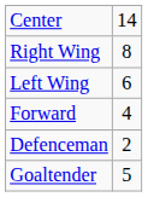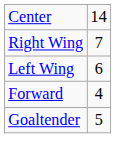 <table class="wikitable">
 <tr>
 </tr>
 <tr>
 <td><a href='#'>Center</a></td>
 <td align=center>14</td>
 </tr>
 <tr>
 <td><a href='#'>Right Wing</a></td>
-<td align=center>8</td>
+<td align=center>7</td>
 </tr>
 <tr>
 <td><a href='#'>Left Wing</a></td>
 <td align=center>6</td>
 </tr>
 <tr>
 <td><a href='#'>Forward</a></td>
 <td align=center>4</td>
 </tr>
 <tr>
-<td><a href='#'>Defenceman</a></td>
-<td align=center>2</td>
-</tr>
-<tr>
 <td><a href='#'>Goaltender</a></td>
 <td align=center>5</td>
 </tr>
 </table>
